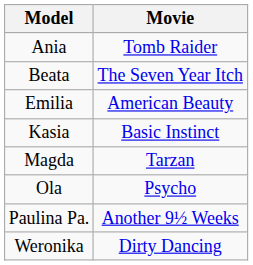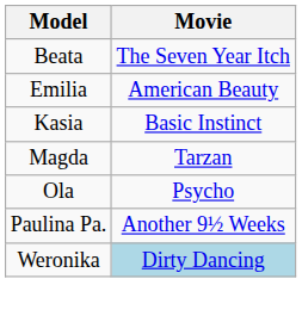 <table class="wikitable" style="text-align:center;">
 <tr>
 <th>Model</th>
 <th>Movie</th>
-</tr>
-<tr>
-<td>Ania</td>
-<td><a href='#'>Tomb Raider</a></td>
 </tr>
 <tr>
 <td>Beata</td>
 <td><a href='#'>The Seven Year Itch</a></td>
 </tr>
 <tr>
 <td>Emilia</td>
 <td><a href='#'>American Beauty</a></td>
 </tr>
 <tr>
 <td>Kasia</td>
 <td><a href='#'>Basic Instinct</a></td>
 </tr>
 <tr>
 <td>Magda</td>
 <td><a href='#'>Tarzan</a></td>
 </tr>
 <tr>
 <td>Ola</td>
 <td><a href='#'>Psycho</a></td>
 </tr>
 <tr>
 <td>Paulina Pa.</td>
 <td><a href='#'>Another 9½ Weeks</a></td>
 </tr>
 <tr>
 <td>Weronika</td>
-<td><a href='#'>Dirty Dancing</a></td>
+<td style="background: lightblue;"><a href='#'>Dirty Dancing</a></td>
 </tr>
 </table>
